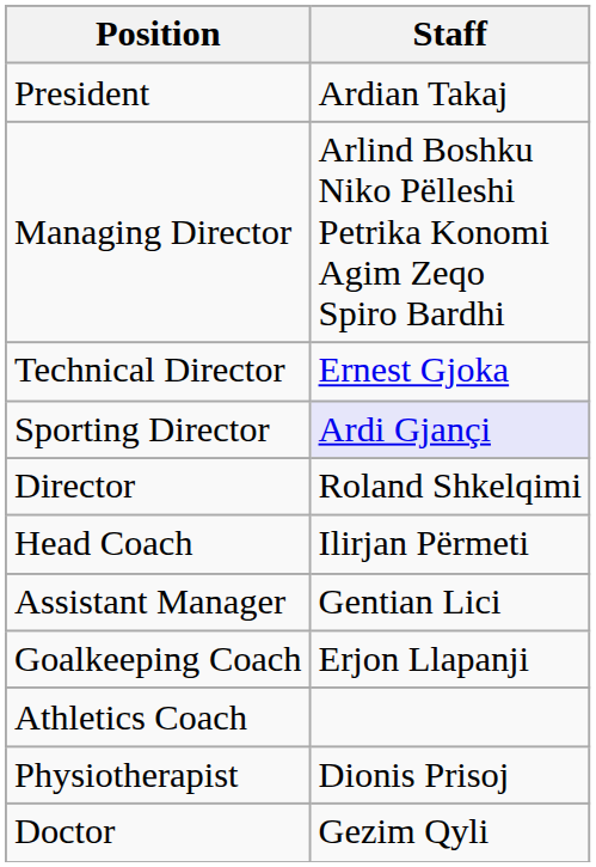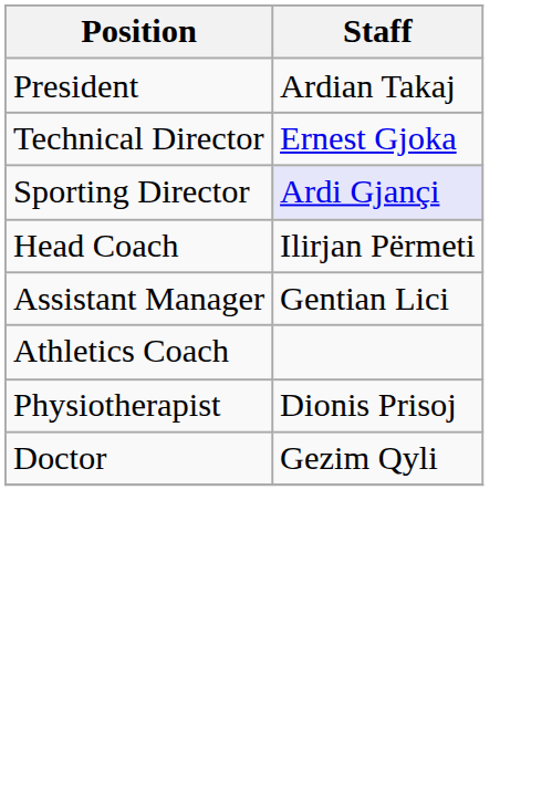 <table class="wikitable">
 <tr>
 <th>Position</th>
 <th>Staff</th>
 </tr>
 <tr>
 <td>President</td>
 <td> Ardian Takaj</td>
 </tr>
 <tr>
-<td>Managing Director</td>
-<td> Arlind Boshku<br> Niko Pëlleshi<br> Petrika Konomi<br> Agim Zeqo<br> Spiro Bardhi</td>
-</tr>
-<tr>
 <td>Technical Director</td>
 <td> <a href='#'>Ernest Gjoka</a></td>
 </tr>
 <tr>
 <td>Sporting Director</td>
 <td style="background: lavender;"> <a href='#'>Ardi Gjançi</a></td>
 </tr>
 <tr>
-<td>Director</td>
-<td> Roland Shkelqimi</td>
-</tr>
-<tr>
 <td>Head Coach</td>
 <td> Ilirjan Përmeti</td>
 </tr>
 <tr>
 <td>Assistant Manager</td>
 <td> Gentian Lici</td>
-</tr>
-<tr>
-<td>Goalkeeping Coach</td>
-<td> Erjon Llapanji</td>
 </tr>
 <tr>
 <td>Athletics Coach</td>
 <td></td>
 </tr>
 <tr>
 <td>Physiotherapist</td>
 <td> Dionis Prisoj</td>
 </tr>
 <tr>
 <td>Doctor</td>
 <td> Gezim Qyli</td>
 </tr>
 <tr>
 </tr>
 </table>
